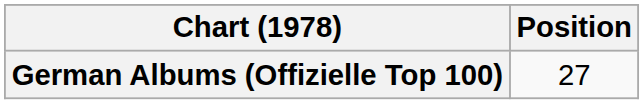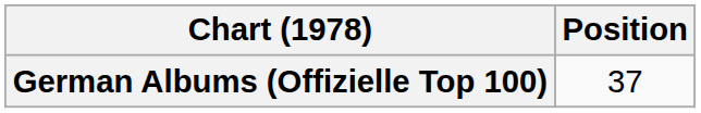 <table class="wikitable plainrowheaders" style="text-align:center">
 <tr>
 <th scope="col">Chart (1978)</th>
 <th scope="col">Position</th>
 </tr>
 <tr>
 <th scope="row">German Albums (Offizielle Top 100)</th>
-<td>27</td>
+<td>37</td>
 </tr>
 </table>
